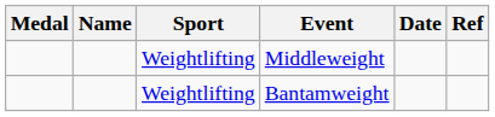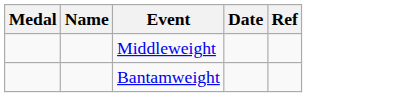 <table class="wikitable sortable" style="font-size: 95%;">
 <tr>
 <th>Medal</th>
 <th>Name</th>
-<th>Sport</th>
 <th>Event</th>
 <th>Date</th>
 <th>Ref</th>
 </tr>
 <tr>
 <td></td>
 <td></td>
-<td><a href='#'>Weightlifting</a></td>
 <td><a href='#'>Middleweight</a></td>
 <td></td>
 <td></td>
 </tr>
 <tr>
 <td></td>
 <td></td>
-<td><a href='#'>Weightlifting</a></td>
 <td><a href='#'>Bantamweight</a></td>
 <td></td>
 <td></td>
 </tr>
 </table>
